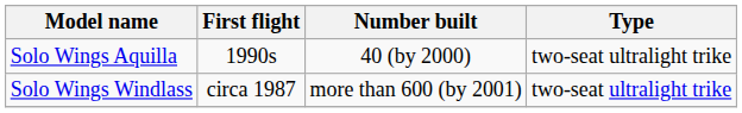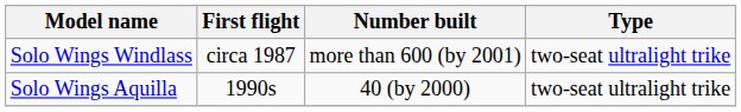 <table class="wikitable">
 <tr>
 </tr>
 <tr style="background:#efefef;">
 <th>Model name</th>
 <th>First flight</th>
 <th>Number built</th>
 <th>Type</th>
 </tr>
 <tr>
+<td align=left><a href='#'>Solo Wings Windlass</a></td>
+<td align=center>circa 1987</td>
+<td align=center>more than 600 (by 2001)</td>
+<td align=left>two-seat <a href='#'>ultralight trike</a></td>
+</tr>
+<tr>
 <td align=left><a href='#'>Solo Wings Aquilla</a></td>
 <td align=center>1990s</td>
 <td align=center>40 (by 2000)</td>
 <td align=left>two-seat ultralight trike</td>
 </tr>
 <tr>
-<td align=left><a href='#'>Solo Wings Windlass</a></td>
-<td align=center>circa 1987</td>
-<td align=center>more than 600 (by 2001)</td>
-<td align=left>two-seat <a href='#'>ultralight trike</a></td>
-</tr>
-<tr>
 </tr>
 </table>
